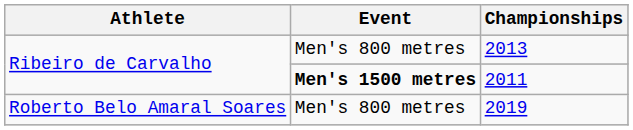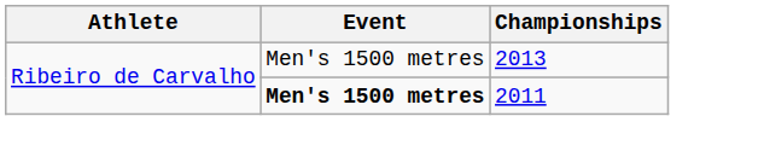 <table class=wikitable style="font-size:90%">
 <tr>
 <th>Athlete</th>
 <th>Event</th>
 <th>Championships</th>
 </tr>
 <tr>
 <td rowspan=2><a href='#'>Ribeiro de Carvalho</a></td>
-<td>Men's 800 metres</td>
+<td>Men's 1500 metres</td>
 <td><a href='#'>2013</a></td>
 </tr>
 <tr>
 <td><strong>Men's 1500 metres</strong></td>
 <td><a href='#'>2011</a></td>
 </tr>
-<tr>
-<td><a href='#'>Roberto Belo Amaral Soares</a></td>
-<td>Men's 800 metres</td>
-<td><a href='#'>2019</a></td>
-</tr>
 </table>
